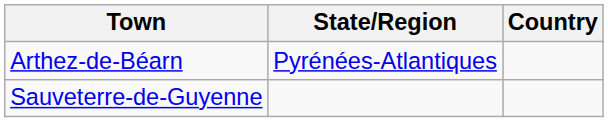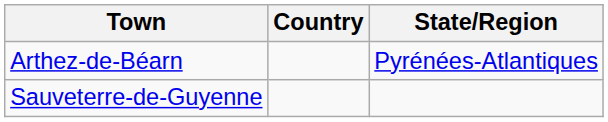 <table class="wikitable sortable">
 <tr>
 <th>Town</th>
+<th>Country</th>
 <th>State/Region</th>
-<th>Country</th>
 </tr>
 <tr>
 <td><a href='#'>Arthez-de-Béarn</a></td>
+<td></td>
 <td> <a href='#'>Pyrénées-Atlantiques</a></td>
-<td></td>
 </tr>
 <tr>
 <td><a href='#'>Sauveterre-de-Guyenne</a></td>
 <td></td>
 <td></td>
 </tr>
 </table>
